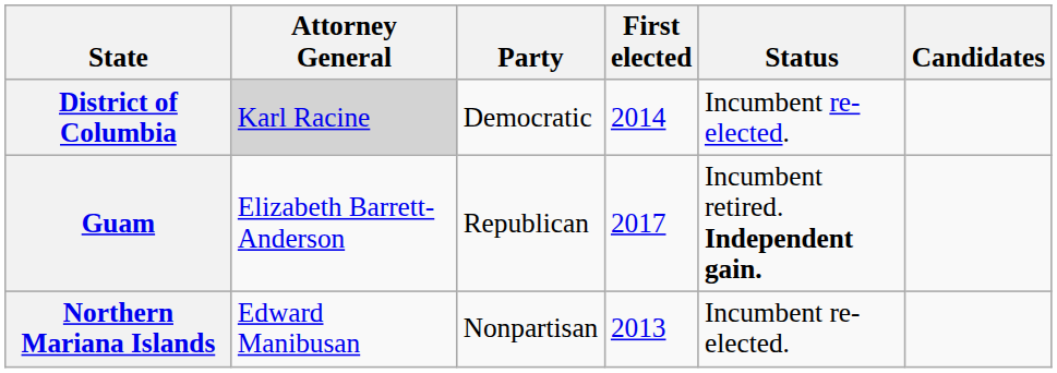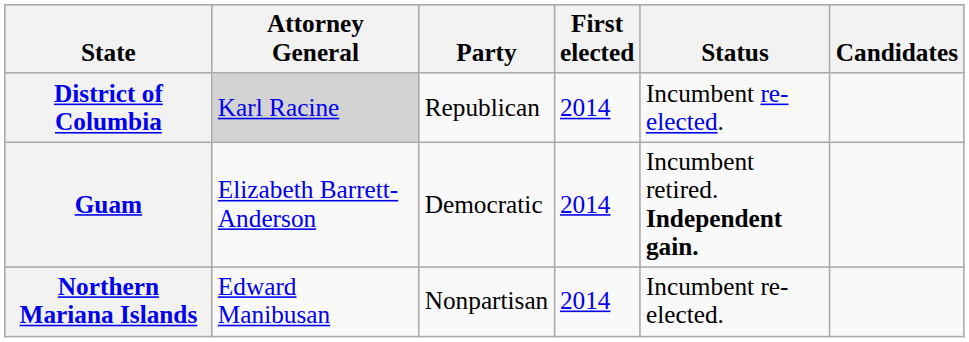 <table class="wikitable sortable">
 <tr valign=bottom>
 <th>State</th>
 <th>Attorney<br>General</th>
 <th>Party</th>
 <th>First<br>elected</th>
 <th>Status</th>
 <th>Candidates</th>
 </tr>
 <tr>
 <th><a href='#'>District of Columbia</a></th>
 <td style="background: lightgrey;"><a href='#'>Karl Racine</a></td>
-<td>Democratic</td>
+<td>Republican</td>
 <td><a href='#'>2014</a></td>
 <td>Incumbent <a href='#'>re-elected</a>.</td>
 <td nowrap></td>
 </tr>
 <tr>
 <th><a href='#'>Guam</a></th>
 <td><a href='#'>Elizabeth Barrett-Anderson</a></td>
-<td>Republican</td>
-<td><a href='#'>2017</a></td>
+<td>Democratic</td>
+<td><a href='#'>2014</a></td>
 <td>Incumbent retired. <br><strong>Independent gain.</strong></td>
 <td nowrap></td>
 </tr>
 <tr>
 <th><a href='#'>Northern Mariana Islands</a></th>
 <td><a href='#'>Edward Manibusan</a></td>
 <td>Nonpartisan</td>
-<td><a href='#'>2013</a></td>
+<td><a href='#'>2014</a></td>
 <td>Incumbent re-elected.</td>
 <td nowrap></td>
 </tr>
 </table>
